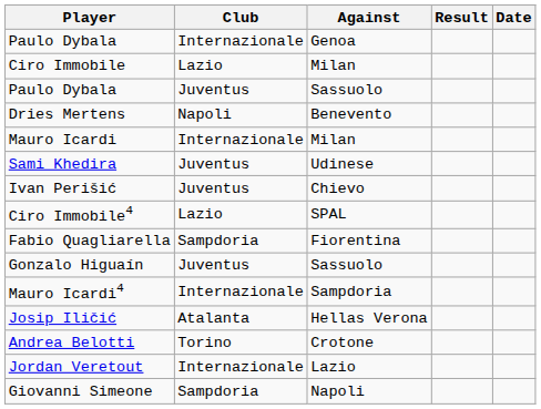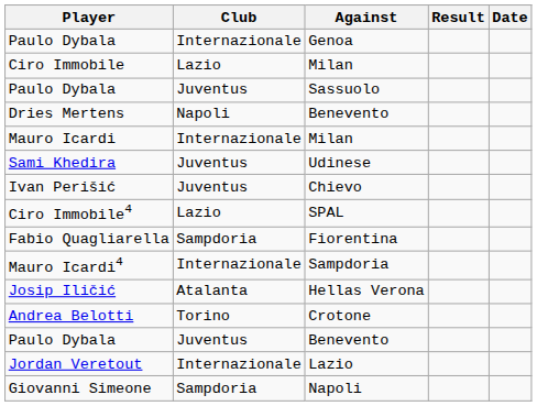 <table class="wikitable sortable">
 <tr>
 <th>Player</th>
 <th>Club</th>
 <th>Against</th>
 <th style="text-align:center;">Result</th>
 <th>Date</th>
 </tr>
 <tr>
 <td> Paulo Dybala</td>
 <td>Internazionale</td>
 <td>Genoa</td>
 <td style="text-align:center;"> </td>
 <td></td>
 </tr>
 <tr>
 <td> Ciro Immobile</td>
 <td>Lazio</td>
 <td>Milan</td>
 <td style="text-align:center;"> </td>
 <td></td>
 </tr>
 <tr>
 <td> Paulo Dybala</td>
 <td>Juventus</td>
 <td>Sassuolo</td>
 <td style="text-align:center;"> </td>
 <td></td>
 </tr>
 <tr>
 <td> Dries Mertens</td>
 <td>Napoli</td>
 <td>Benevento</td>
 <td style="text-align:center;"> </td>
 <td></td>
 </tr>
 <tr>
 <td> Mauro Icardi</td>
 <td>Internazionale</td>
 <td>Milan</td>
 <td style="text-align:center;"> </td>
 <td></td>
 </tr>
 <tr>
 <td> <a href='#'>Sami Khedira</a></td>
 <td>Juventus</td>
 <td>Udinese</td>
 <td style="text-align:center;"> </td>
 <td></td>
 </tr>
 <tr>
 <td> Ivan Perišić</td>
 <td>Juventus</td>
 <td>Chievo</td>
 <td style="text-align:center;"> </td>
 <td></td>
 </tr>
 <tr>
 <td> Ciro Immobile<sup>4</sup></td>
 <td>Lazio</td>
 <td>SPAL</td>
 <td style="text-align:center;"> </td>
 <td></td>
 </tr>
 <tr>
 <td> Fabio Quagliarella</td>
 <td U.C. Sampdoria>Sampdoria</td>
 <td ACF Fiorentina>Fiorentina</td>
 <td style="text-align:center;"> </td>
 <td></td>
 </tr>
 <tr>
-<td> Gonzalo Higuaín</td>
-<td>Juventus</td>
-<td>Sassuolo</td>
-<td style="text-align:center;"> </td>
-<td></td>
-</tr>
-<tr>
 <td> Mauro Icardi<sup>4</sup></td>
 <td>Internazionale</td>
 <td>Sampdoria</td>
 <td style="text-align:center;"> </td>
 <td></td>
 </tr>
 <tr>
 <td> <a href='#'>Josip Iličić</a></td>
 <td>Atalanta</td>
 <td>Hellas Verona</td>
 <td style="text-align:center;"> </td>
 <td></td>
 </tr>
 <tr>
 <td> <a href='#'>Andrea Belotti</a></td>
 <td>Torino</td>
 <td>Crotone</td>
 <td style="text-align:center;"> </td>
 <td></td>
 </tr>
 <tr>
+<td> Paulo Dybala</td>
+<td>Juventus</td>
+<td>Benevento</td>
+<td style="text-align:center;"> </td>
+<td></td>
+</tr>
+<tr>
 <td> <a href='#'>Jordan Veretout</a></td>
 <td>Internazionale</td>
 <td>Lazio</td>
 <td style="text-align:center;"> </td>
 <td></td>
 </tr>
 <tr>
 <td> Giovanni Simeone</td>
 <td U.C. Sampdoria>Sampdoria</td>
 <td>Napoli</td>
 <td style="text-align:center;"> </td>
 <td></td>
 </tr>
 </table>
